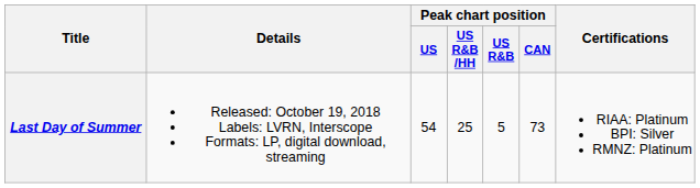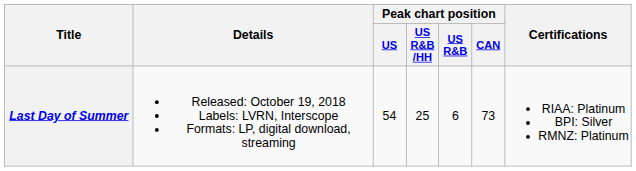 <table class="wikitable plainrowheaders" style="text-align:center;">
 <tr>
 <th scope="col" rowspan="2" style="width:10em;">Title</th>
 <th scope="col" rowspan="2" style="width:19em;">Details</th>
 <th scope="col" colspan="4">Peak chart position</th>
 <th rowspan="2">Certifications</th>
 </tr>
 <tr>
 <th scope="col" style="width:2.5em;font-size:90%;"><a href='#'>US</a><br></th>
 <th scope="col" style="width:2.5em;font-size:90%;"><a href='#'>US<br>R&B<br>/HH</a><br></th>
 <th scope="col" style="width:2.5em;font-size:90%;"><a href='#'>US<br>R&B</a><br></th>
 <th scope="col" style="width:2.5em;font-size:90%;"><a href='#'>CAN</a><br></th>
 </tr>
 <tr>
 <th scope="row"><em><a href='#'>Last Day of Summer</a></em></th>
 <td><br><ul><li>Released: October 19, 2018</li><li>Labels: LVRN, Interscope</li><li>Formats: LP, digital download, streaming</li></ul></td>
 <td>54</td>
 <td>25</td>
-<td>5</td>
+<td>6</td>
 <td>73</td>
 <td><br><ul><li>RIAA: Platinum</li><li>BPI: Silver</li><li>RMNZ: Platinum</li></ul></td>
 </tr>
 </table>
